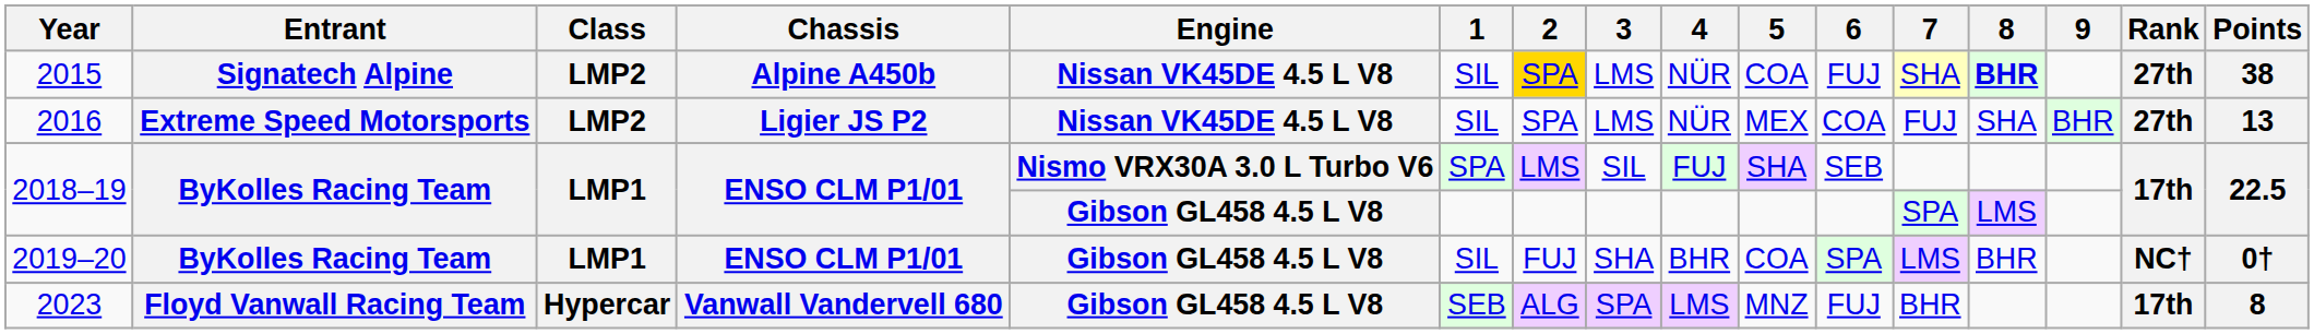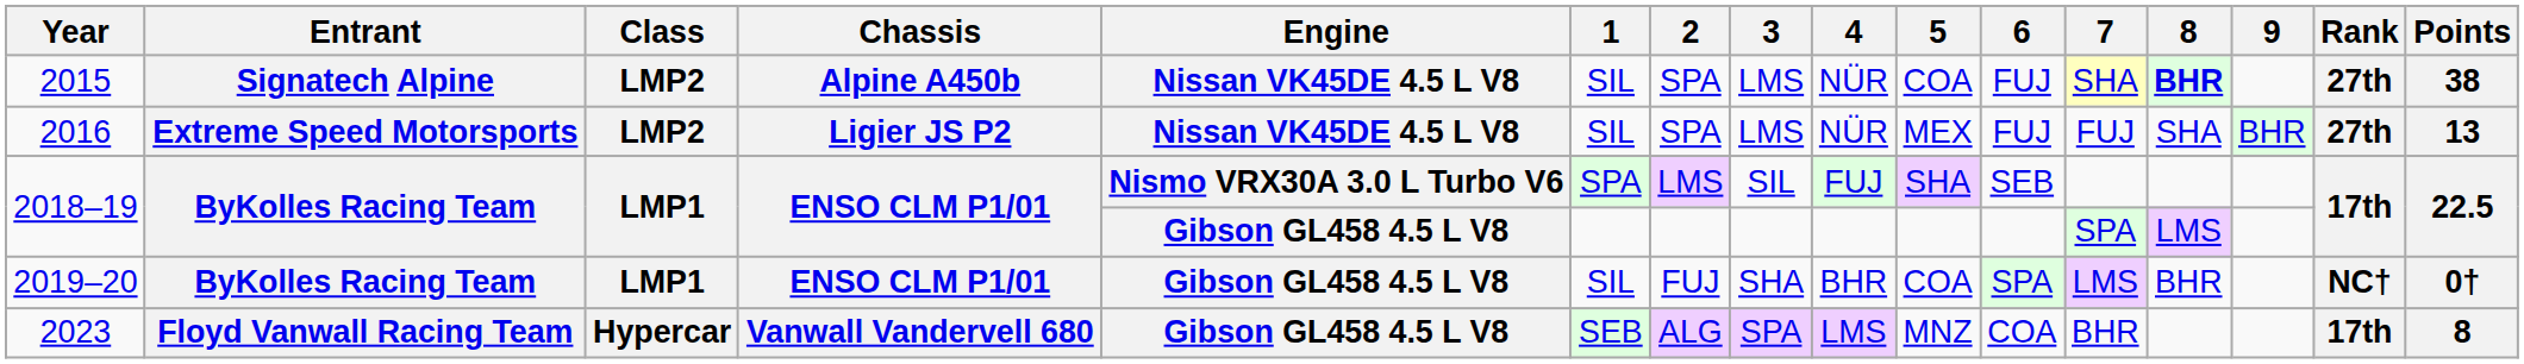 <table class="wikitable" style="text-align:center; font-size:85%">
 <tr>
 <th>Year</th>
 <th>Entrant</th>
 <th>Class</th>
 <th>Chassis</th>
 <th>Engine</th>
 <th>1</th>
 <th>2</th>
 <th>3</th>
 <th>4</th>
 <th>5</th>
 <th>6</th>
 <th>7</th>
 <th>8</th>
 <th>9</th>
 <th>Rank</th>
 <th>Points</th>
 </tr>
 <tr>
 <td><a href='#'>2015</a></td>
 <th nowrap><a href='#'>Signatech</a> <a href='#'>Alpine</a></th>
 <th>LMP2</th>
 <th nowrap><a href='#'>Alpine A450b</a></th>
 <th nowrap><a href='#'>Nissan VK45DE</a> 4.5 L V8</th>
 <td><a href='#'>SIL</a></td>
-<td style="background: gold;"><a href='#'>SPA</a></td>
+<td><a href='#'>SPA</a></td>
 <td><a href='#'>LMS</a></td>
 <td><a href='#'>NÜR</a></td>
 <td><a href='#'>COA</a></td>
 <td><a href='#'>FUJ</a></td>
 <td style="background:#FFFFBF;"><a href='#'>SHA</a><br></td>
 <td style="background:#DFFFDF;"><strong><a href='#'>BHR</a></strong><br></td>
 <td></td>
 <th>27th</th>
 <th>38</th>
 </tr>
 <tr>
 <td><a href='#'>2016</a></td>
 <th nowrap><a href='#'>Extreme Speed Motorsports</a></th>
 <th>LMP2</th>
 <th nowrap><a href='#'>Ligier JS P2</a></th>
 <th nowrap><a href='#'>Nissan VK45DE</a> 4.5 L V8</th>
 <td><a href='#'>SIL</a></td>
 <td><a href='#'>SPA</a></td>
 <td><a href='#'>LMS</a></td>
 <td><a href='#'>NÜR</a></td>
 <td><a href='#'>MEX</a></td>
-<td><a href='#'>COA</a></td>
+<td><a href='#'>FUJ</a></td>
 <td><a href='#'>FUJ</a></td>
 <td><a href='#'>SHA</a></td>
 <td style="background:#DFFFDF;"><a href='#'>BHR</a><br></td>
 <th>27th</th>
 <th>13</th>
 </tr>
 <tr>
 <td rowspan=2 nowrap><a href='#'>2018–19</a></td>
 <th rowspan=2 nowrap><a href='#'>ByKolles Racing Team</a></th>
 <th rowspan=2>LMP1</th>
 <th rowspan=2 nowrap><a href='#'>ENSO CLM P1/01</a></th>
 <th nowrap><a href='#'>Nismo</a> VRX30A 3.0 L Turbo V6</th>
 <td style="background:#DFFFDF;"><a href='#'>SPA</a><br></td>
 <td style="background:#EFCFFF;"><a href='#'>LMS</a><br></td>
 <td><a href='#'>SIL</a></td>
 <td style="background:#DFFFDF;"><a href='#'>FUJ</a><br></td>
 <td style="background:#EFCFFF;"><a href='#'>SHA</a><br></td>
 <td><a href='#'>SEB</a></td>
 <td></td>
 <td></td>
 <td></td>
 <th rowspan=2>17th</th>
 <th rowspan=2>22.5</th>
 </tr>
 <tr>
 <th nowrap><a href='#'>Gibson</a> GL458 4.5 L V8</th>
 <td></td>
 <td></td>
 <td></td>
 <td></td>
 <td></td>
 <td></td>
 <td style="background:#DFFFDF;"><a href='#'>SPA</a><br></td>
 <td style="background:#EFCFFF;"><a href='#'>LMS</a><br></td>
 <td></td>
 </tr>
 <tr>
 <td nowrap><a href='#'>2019–20</a></td>
 <th nowrap><a href='#'>ByKolles Racing Team</a></th>
 <th>LMP1</th>
 <th nowrap><a href='#'>ENSO CLM P1/01</a></th>
 <th nowrap><a href='#'>Gibson</a> GL458 4.5 L V8</th>
 <td><a href='#'>SIL</a></td>
 <td><a href='#'>FUJ</a></td>
 <td><a href='#'>SHA</a></td>
 <td><a href='#'>BHR</a></td>
 <td><a href='#'>COA</a></td>
 <td style="background:#DFFFDF;"><a href='#'>SPA</a><br></td>
 <td style="background:#EFCFFF;"><a href='#'>LMS</a><br></td>
 <td><a href='#'>BHR</a></td>
 <td></td>
 <th>NC†</th>
 <th>0†</th>
 </tr>
 <tr>
 <td><a href='#'>2023</a></td>
 <th nowrap><a href='#'>Floyd Vanwall Racing Team</a></th>
 <th>Hypercar</th>
 <th nowrap><a href='#'>Vanwall Vandervell 680</a></th>
 <th nowrap><a href='#'>Gibson</a> GL458 4.5 L V8</th>
 <td style="background:#DFFFDF;"><a href='#'>SEB</a><br></td>
 <td style="background:#EFCFFF;"><a href='#'>ALG</a><br></td>
 <td style="background:#EFCFFF;"><a href='#'>SPA</a><br></td>
 <td style="background:#EFCFFF;"><a href='#'>LMS</a><br></td>
 <td><a href='#'>MNZ</a></td>
-<td><a href='#'>FUJ</a></td>
+<td><a href='#'>COA</a></td>
 <td><a href='#'>BHR</a></td>
 <td></td>
 <td></td>
 <th>17th</th>
 <th>8</th>
 </tr>
 </table>
